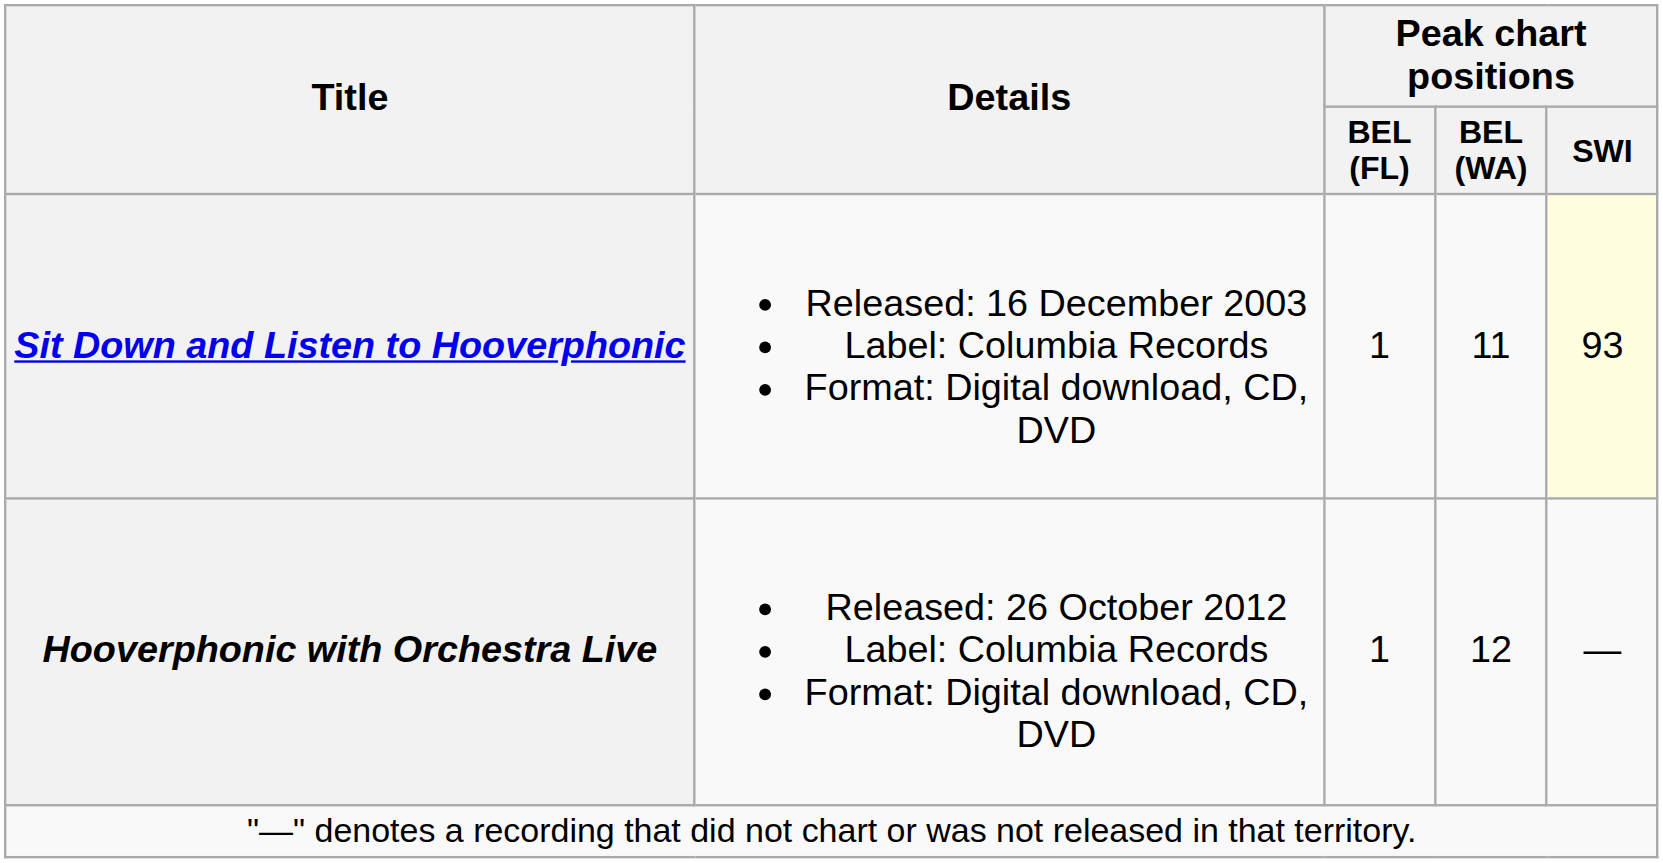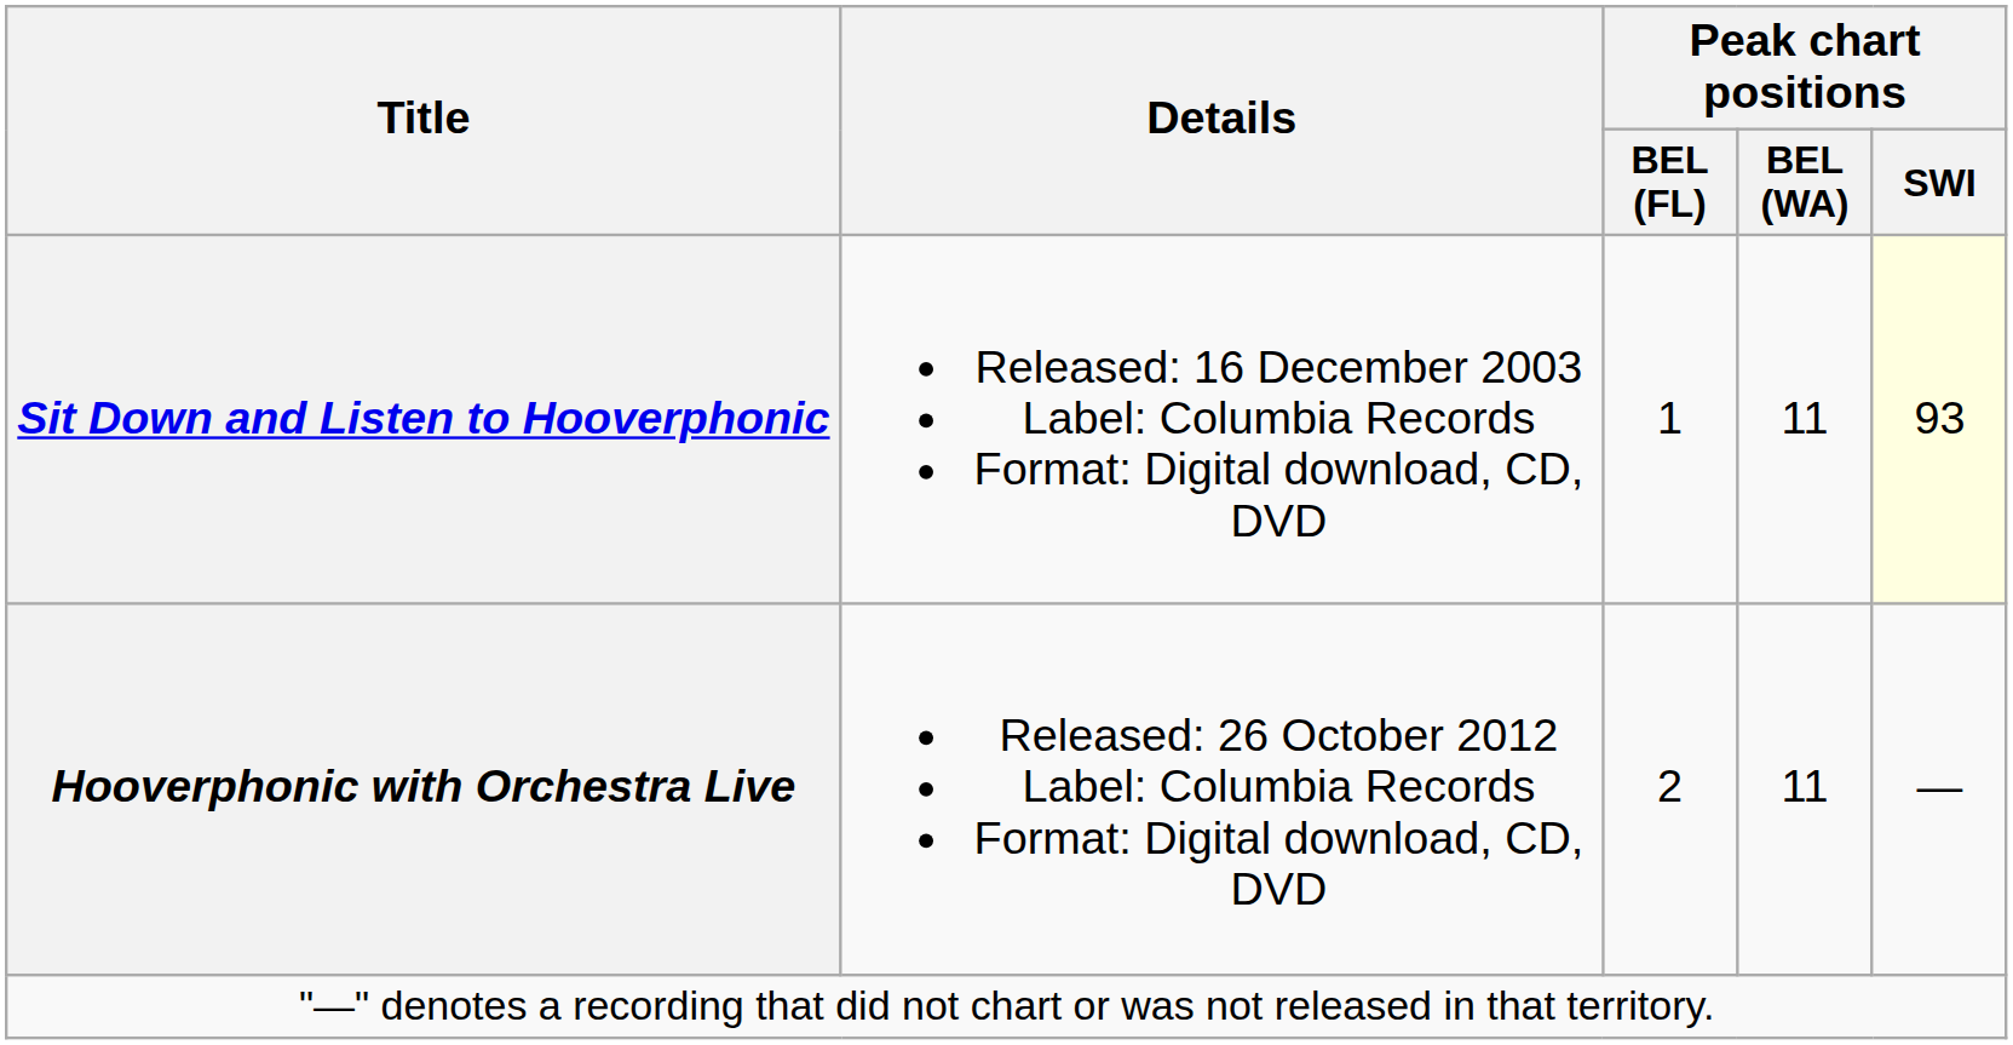 <table class="wikitable plainrowheaders" style="text-align:center;">
 <tr>
 <th scope="col" rowspan="2" style="width:17.8em;">Title</th>
 <th scope="col" rowspan="2" style="width:16.2em;">Details</th>
 <th scope="col" colspan="3">Peak chart positions</th>
 </tr>
 <tr>
 <th scope="col" style="width:3em;font-size:85%;">BEL<br>(FL)<br></th>
 <th scope="col" style="width:3em;font-size:85%;">BEL<br>(WA)<br></th>
 <th scope="col" style="width:3em;font-size:85%;">SWI<br></th>
 </tr>
 <tr>
 <th scope="row"><em><a href='#'>Sit Down and Listen to Hooverphonic</a></em></th>
 <td><br><ul><li>Released: 16 December 2003</li><li>Label: Columbia Records</li><li>Format: Digital download, CD, DVD</li></ul></td>
 <td>1</td>
 <td>11</td>
 <td style="background: lightyellow;">93</td>
 </tr>
 <tr>
 <th scope="row"><em>Hooverphonic with Orchestra Live</em></th>
 <td><br><ul><li>Released: 26 October 2012</li><li>Label: Columbia Records</li><li>Format: Digital download, CD, DVD</li></ul></td>
-<td>1</td>
-<td>12</td>
+<td>2</td>
+<td>11</td>
 <td>—</td>
 </tr>
 <tr>
 <td colspan="15" style="font-size:90%">"—" denotes a recording that did not chart or was not released in that territory.</td>
 </tr>
 </table>
